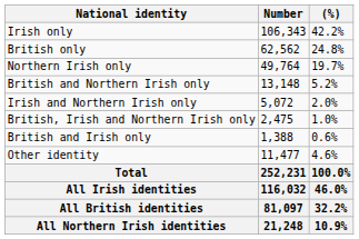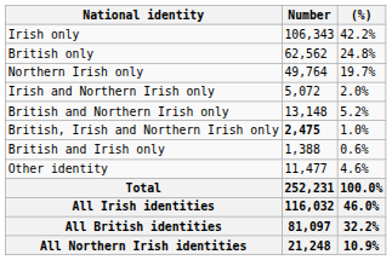 <table class="wikitable">
 <tr>
 <th>National identity</th>
 <th>Number</th>
 <th>(%)</th>
 </tr>
 <tr>
 <td>Irish only</td>
 <td>106,343</td>
 <td>42.2%</td>
 </tr>
 <tr>
 <td>British only</td>
 <td>62,562</td>
 <td>24.8%</td>
 </tr>
 <tr>
 <td>Northern Irish only</td>
 <td>49,764</td>
 <td>19.7%</td>
 </tr>
 <tr>
+<td>Irish and Northern Irish only</td>
+<td>5,072</td>
+<td>2.0%</td>
+</tr>
+<tr>
 <td>British and Northern Irish only</td>
 <td>13,148</td>
 <td>5.2%</td>
 </tr>
 <tr>
-<td>Irish and Northern Irish only</td>
-<td>5,072</td>
-<td>2.0%</td>
-</tr>
-<tr>
 <td>British, Irish and Northern Irish only</td>
-<td>2,475</td>
+<td><strong>2,475</strong></td>
 <td>1.0%</td>
 </tr>
 <tr>
 <td>British and Irish only</td>
 <td>1,388</td>
 <td>0.6%</td>
 </tr>
 <tr>
 <td>Other identity</td>
 <td>11,477</td>
 <td>4.6%</td>
 </tr>
 <tr>
 <th>Total</th>
 <th>252,231</th>
 <th>100.0%</th>
 </tr>
 <tr>
 <th>All Irish identities</th>
 <th>116,032</th>
 <th>46.0%</th>
 </tr>
 <tr>
 <th>All British identities</th>
 <th>81,097</th>
 <th>32.2%</th>
 </tr>
 <tr>
 <th>All Northern Irish identities</th>
 <th>21,248</th>
 <th>10.9%</th>
 </tr>
 </table>
